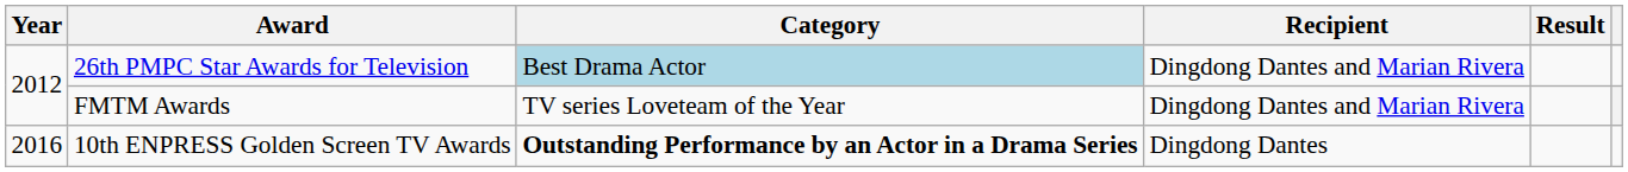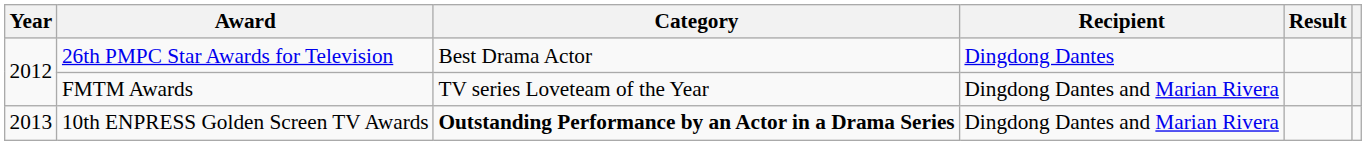 <table class="wikitable">
 <tr>
 <th>Year</th>
 <th>Award</th>
 <th>Category</th>
 <th>Recipient</th>
 <th>Result</th>
 <th></th>
 </tr>
 <tr>
 <td rowspan=2>2012</td>
 <td><a href='#'>26th PMPC Star Awards for Television</a></td>
-<td style="background: lightblue;">Best Drama Actor</td>
-<td>Dingdong Dantes and <a href='#'>Marian Rivera</a></td>
+<td>Best Drama Actor</td>
+<td><a href='#'>Dingdong Dantes</a></td>
 <td></td>
 <td></td>
 </tr>
 <tr>
 <td>FMTM Awards</td>
 <td>TV series Loveteam of the Year</td>
 <td>Dingdong Dantes and <a href='#'>Marian Rivera</a></td>
 <td></td>
 <th></th>
 </tr>
 <tr>
-<td>2016</td>
+<td>2013</td>
 <td>10th ENPRESS Golden Screen TV Awards</td>
 <td><strong>Outstanding Performance by an Actor in a Drama Series</strong></td>
-<td>Dingdong Dantes</td>
+<td>Dingdong Dantes and <a href='#'>Marian Rivera</a></td>
 <td></td>
 <td></td>
 </tr>
 </table>
